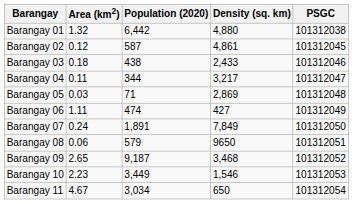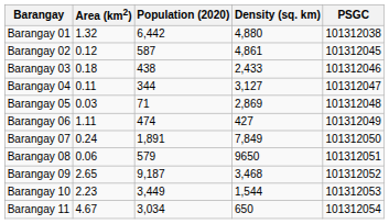 <table class="wikitable sortable">
 <tr>
 <th>Barangay</th>
 <th>Area (km<sup>2</sup>)</th>
 <th>Population (2020)</th>
 <th>Density (sq. km)</th>
 <th>PSGC</th>
 </tr>
 <tr>
 <td>Barangay 01</td>
 <td>1.32</td>
 <td>6,442</td>
 <td>4,880</td>
 <td>101312038</td>
 </tr>
 <tr>
 <td>Barangay 02</td>
 <td>0.12</td>
 <td>587</td>
 <td>4,861</td>
 <td>101312045</td>
 </tr>
 <tr>
 <td>Barangay 03</td>
 <td>0.18</td>
 <td>438</td>
 <td>2,433</td>
 <td>101312046</td>
 </tr>
 <tr>
 <td>Barangay 04</td>
 <td>0.11</td>
 <td>344</td>
-<td>3,217</td>
+<td>3,127</td>
 <td>101312047</td>
 </tr>
 <tr>
 <td>Barangay 05</td>
 <td>0.03</td>
 <td>71</td>
 <td>2,869</td>
 <td>101312048</td>
 </tr>
 <tr>
 <td>Barangay 06</td>
 <td>1.11</td>
 <td>474</td>
 <td>427</td>
 <td>101312049</td>
 </tr>
 <tr>
 <td>Barangay 07</td>
 <td>0.24</td>
 <td>1,891</td>
 <td>7,849</td>
 <td>101312050</td>
 </tr>
 <tr>
 <td>Barangay 08</td>
 <td>0.06</td>
 <td>579</td>
 <td>9650</td>
 <td>101312051</td>
 </tr>
 <tr>
 <td>Barangay 09</td>
 <td>2.65</td>
 <td>9,187</td>
 <td>3,468</td>
 <td>101312052</td>
 </tr>
 <tr>
 <td>Barangay 10</td>
 <td>2.23</td>
 <td>3,449</td>
-<td>1,546</td>
+<td>1,544</td>
 <td>101312053</td>
 </tr>
 <tr>
 <td>Barangay 11</td>
 <td>4.67</td>
 <td>3,034</td>
 <td>650</td>
 <td>101312054</td>
 </tr>
 </table>
